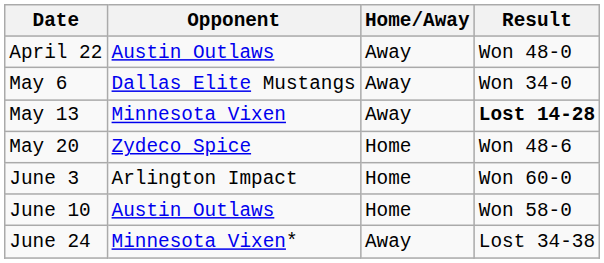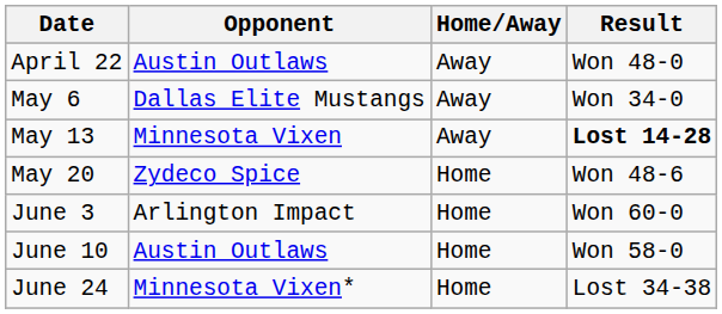 <table class="wikitable">
 <tr>
 <th>Date</th>
 <th>Opponent</th>
 <th>Home/Away</th>
 <th>Result</th>
 </tr>
 <tr>
 <td>April 22</td>
 <td><a href='#'>Austin Outlaws</a></td>
 <td>Away</td>
 <td>Won 48-0</td>
 </tr>
 <tr>
 <td>May 6</td>
 <td><a href='#'>Dallas Elite</a> Mustangs</td>
 <td>Away</td>
 <td>Won 34-0</td>
 </tr>
 <tr>
 <td>May 13</td>
 <td><a href='#'>Minnesota Vixen</a></td>
 <td>Away</td>
 <td><strong>Lost 14-28</strong></td>
 </tr>
 <tr>
 <td>May 20</td>
 <td><a href='#'>Zydeco Spice</a></td>
 <td>Home</td>
 <td>Won 48-6</td>
 </tr>
 <tr>
 <td>June 3</td>
 <td>Arlington Impact</td>
 <td>Home</td>
 <td>Won 60-0</td>
 </tr>
 <tr>
 <td>June 10</td>
 <td><a href='#'>Austin Outlaws</a></td>
 <td>Home</td>
 <td>Won 58-0</td>
 </tr>
 <tr>
 <td>June 24</td>
 <td><a href='#'>Minnesota Vixen</a>*</td>
-<td>Away</td>
+<td>Home</td>
 <td>Lost 34-38</td>
 </tr>
 </table>
